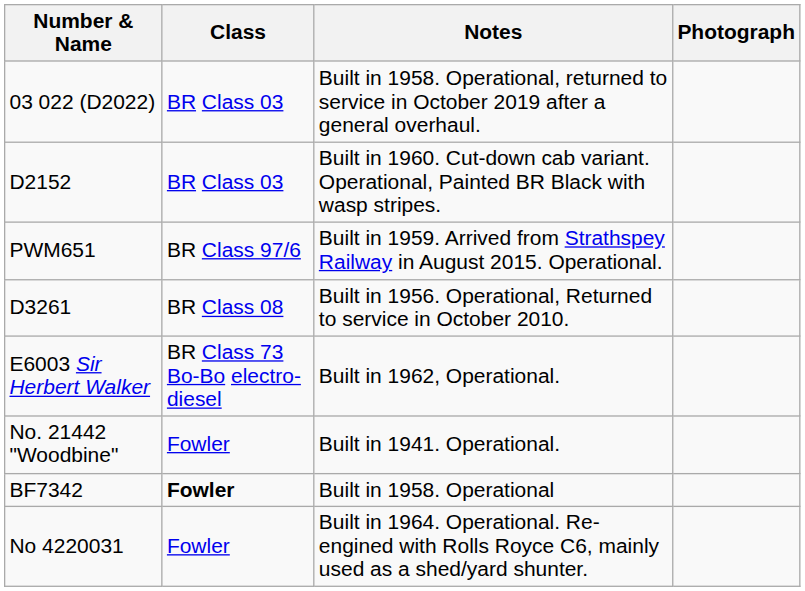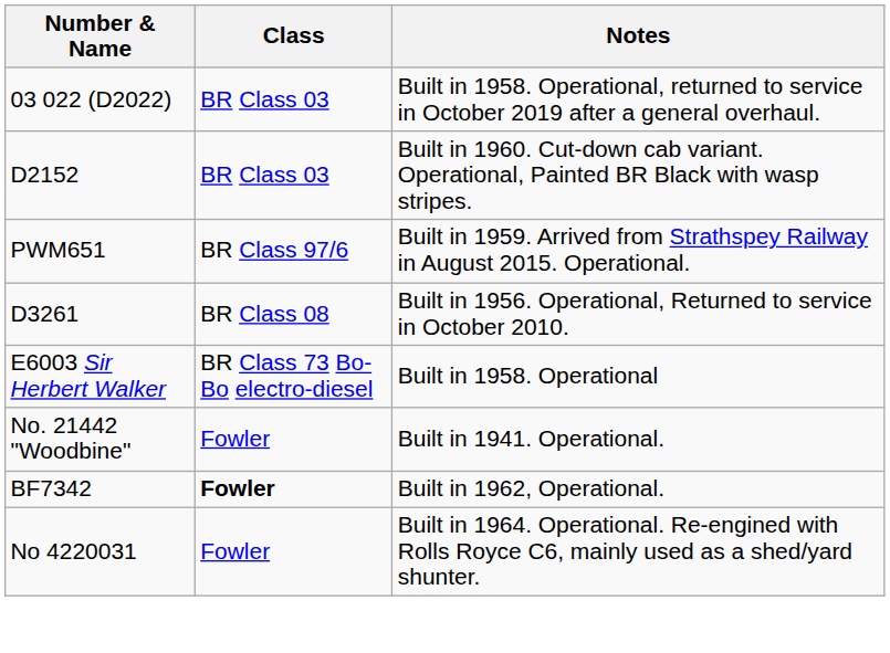 <table class="wikitable">
 <tr>
 <th>Number & Name</th>
 <th>Class</th>
 <th>Notes</th>
-<th>Photograph</th>
 </tr>
 <tr>
 <td>03 022 (D2022)</td>
 <td><a href='#'>BR</a> <a href='#'>Class 03</a> </td>
 <td>Built in 1958. Operational, returned to service in October 2019 after a general overhaul.</td>
-<td></td>
 </tr>
 <tr>
 <td>D2152</td>
 <td><a href='#'>BR</a> <a href='#'>Class 03</a> </td>
 <td>Built in 1960. Cut-down cab variant. Operational, Painted BR Black with wasp stripes.</td>
-<td></td>
 </tr>
 <tr>
 <td>PWM651</td>
 <td>BR <a href='#'>Class 97/6</a> </td>
 <td>Built in 1959. Arrived from <a href='#'>Strathspey Railway</a> in August 2015.  Operational.</td>
-<td></td>
 </tr>
 <tr>
 <td>D3261</td>
 <td>BR <a href='#'>Class 08</a> </td>
 <td>Built in 1956. Operational, Returned to service in October 2010.</td>
-<td></td>
 </tr>
 <tr>
 <td>E6003 <em><a href='#'>Sir Herbert Walker</a></em></td>
 <td>BR <a href='#'>Class 73</a> <a href='#'>Bo-Bo</a> <a href='#'>electro-diesel</a></td>
-<td>Built in 1962, Operational.</td>
-<td></td>
+<td>Built in 1958. Operational</td>
 </tr>
 <tr>
 <td>No. 21442 "Woodbine"</td>
 <td><a href='#'>Fowler</a> </td>
 <td>Built in 1941. Operational.</td>
-<td></td>
 </tr>
 <tr>
 <td>BF7342</td>
 <td><strong>Fowler </strong></td>
-<td>Built in 1958. Operational</td>
-<td></td>
+<td>Built in 1962, Operational.</td>
 </tr>
 <tr>
 <td>No 4220031</td>
 <td><a href='#'>Fowler</a> </td>
 <td>Built in 1964. Operational. Re-engined with Rolls Royce C6, mainly used as a shed/yard shunter.</td>
-<td></td>
 </tr>
 </table>
